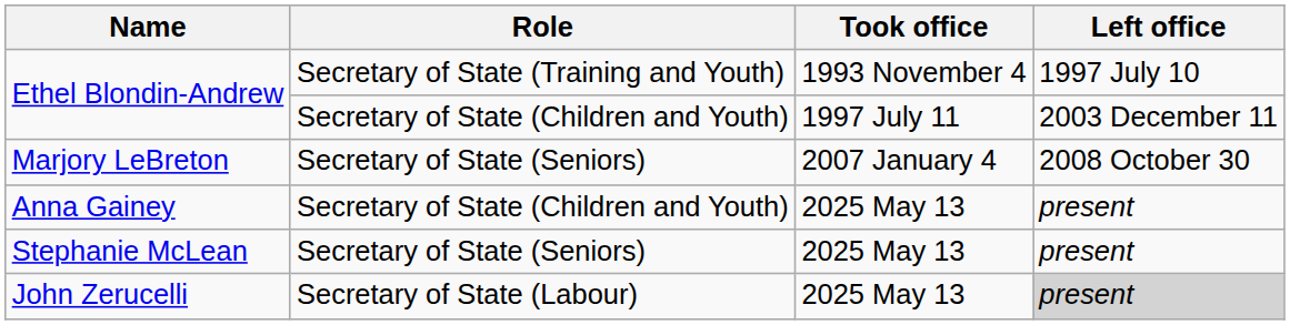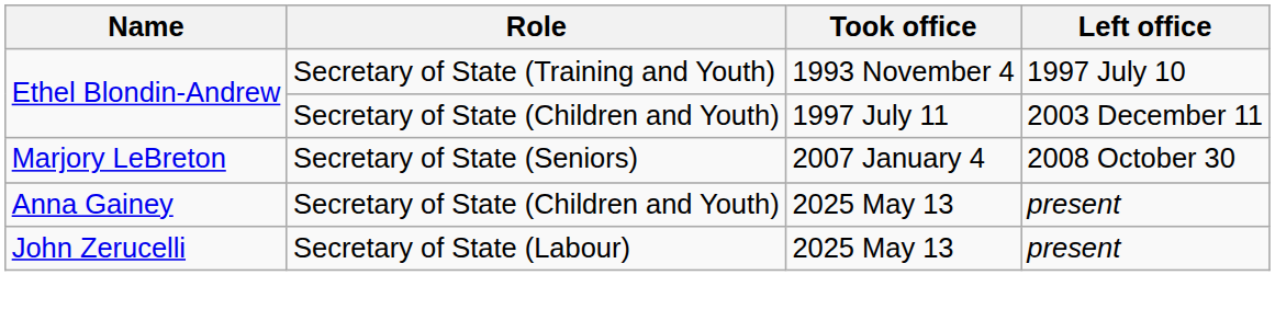 <table class="wikitable">
 <tr>
 <th><strong>Name</strong></th>
 <th>Role</th>
 <th><strong>Took office</strong></th>
 <th><strong>Left office</strong></th>
 </tr>
 <tr>
 <td rowspan="2"><a href='#'>Ethel Blondin-Andrew</a></td>
 <td>Secretary of State (Training and Youth)</td>
 <td>1993 November 4</td>
 <td>1997 July 10</td>
 </tr>
 <tr>
 <td>Secretary of State (Children and Youth)</td>
 <td>1997 July 11</td>
 <td>2003 December 11</td>
 </tr>
 <tr>
 <td><a href='#'>Marjory LeBreton</a></td>
 <td>Secretary of State (Seniors)</td>
 <td>2007 January 4</td>
 <td>2008 October 30</td>
 </tr>
 <tr>
 <td><a href='#'>Anna Gainey</a></td>
 <td>Secretary of State (Children and Youth)</td>
 <td>2025 May 13</td>
 <td><em>present</em></td>
 </tr>
 <tr>
-<td><a href='#'>Stephanie McLean</a></td>
-<td>Secretary of State (Seniors)</td>
+<td><a href='#'>John Zerucelli</a></td>
+<td>Secretary of State (Labour)</td>
 <td>2025 May 13</td>
 <td><em>present</em></td>
 </tr>
-<tr>
-<td><a href='#'>John Zerucelli</a></td>
-<td>Secretary of State (Labour)</td>
-<td>2025 May 13</td>
-<td style="background: lightgrey;"><em>present</em></td>
-</tr>
 </table>
